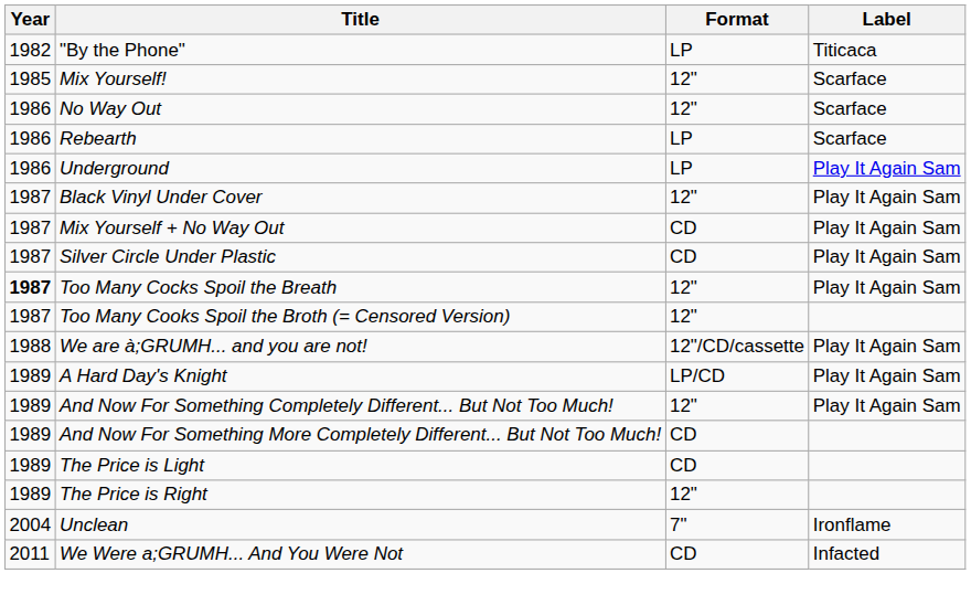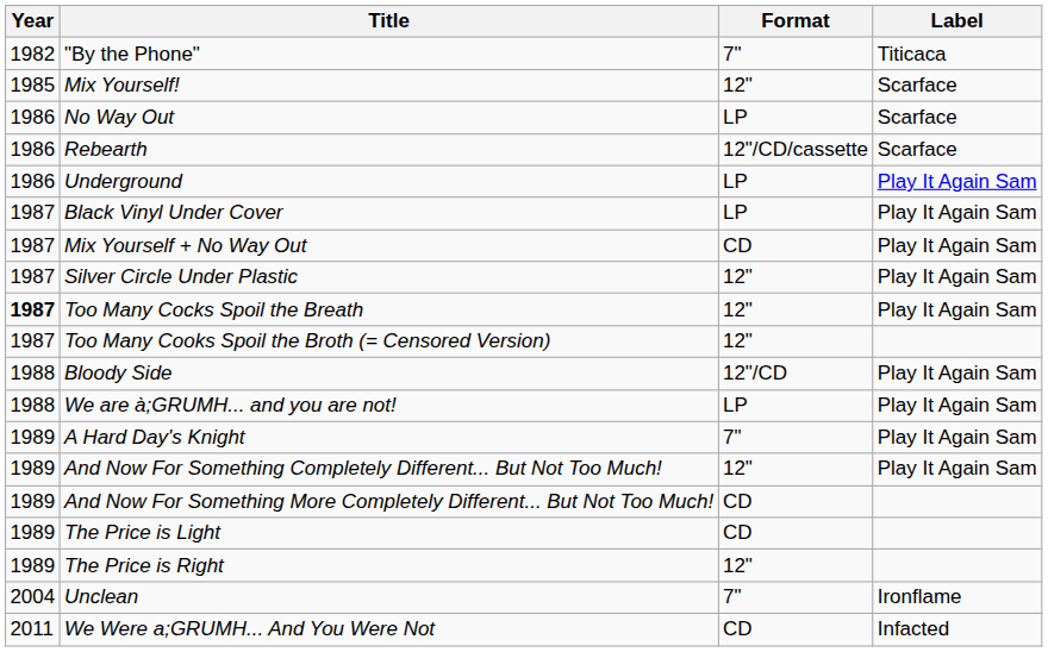 <table class="wikitable">
 <tr>
 <th>Year</th>
 <th>Title</th>
 <th>Format</th>
 <th>Label</th>
 </tr>
 <tr>
 <td>1982</td>
 <td>"By the Phone"</td>
-<td>LP</td>
+<td>7"</td>
 <td>Titicaca</td>
 </tr>
 <tr>
 <td>1985</td>
 <td><em>Mix Yourself!</em></td>
 <td>12"</td>
 <td>Scarface</td>
 </tr>
 <tr>
 <td>1986</td>
 <td><em>No Way Out</em></td>
-<td>12"</td>
+<td>LP</td>
 <td>Scarface</td>
 </tr>
 <tr>
 <td>1986</td>
 <td><em>Rebearth</em></td>
-<td>LP</td>
+<td>12"/CD/cassette</td>
 <td>Scarface</td>
 </tr>
 <tr>
 <td>1986</td>
 <td><em>Underground</em></td>
 <td>LP</td>
 <td><a href='#'>Play It Again Sam</a></td>
 </tr>
 <tr>
 <td>1987</td>
 <td><em>Black Vinyl Under Cover</em></td>
-<td>12"</td>
+<td>LP</td>
 <td>Play It Again Sam</td>
 </tr>
 <tr>
 <td>1987</td>
 <td><em>Mix Yourself + No Way Out</em></td>
 <td>CD</td>
 <td>Play It Again Sam</td>
 </tr>
 <tr>
 <td>1987</td>
 <td><em>Silver Circle Under Plastic</em></td>
-<td>CD</td>
+<td>12"</td>
 <td>Play It Again Sam</td>
 </tr>
 <tr>
 <td><strong>1987</strong></td>
 <td><em>Too Many Cocks Spoil the Breath</em></td>
 <td>12"</td>
 <td>Play It Again Sam</td>
 </tr>
 <tr>
 <td>1987</td>
 <td><em>Too Many Cooks Spoil the Broth (= Censored Version)</em></td>
 <td>12"</td>
 <td></td>
 </tr>
 <tr>
 <td>1988</td>
+<td><em>Bloody Side</em></td>
+<td>12"/CD</td>
+<td>Play It Again Sam</td>
+</tr>
+<tr>
+<td>1988</td>
 <td><em>We are à;GRUMH... and you are not!</em></td>
-<td>12"/CD/cassette</td>
+<td>LP</td>
 <td>Play It Again Sam</td>
 </tr>
 <tr>
 <td>1989</td>
 <td><em>A Hard Day's Knight</em></td>
-<td>LP/CD</td>
+<td>7"</td>
 <td>Play It Again Sam</td>
 </tr>
 <tr>
 <td>1989</td>
 <td><em>And Now For Something Completely Different... But Not Too Much!</em></td>
 <td>12"</td>
 <td>Play It Again Sam</td>
 </tr>
 <tr>
 <td>1989</td>
 <td><em>And Now For Something More Completely Different... But Not Too Much!</em></td>
 <td>CD</td>
 <td></td>
 </tr>
 <tr>
 <td>1989</td>
 <td><em>The Price is Light</em></td>
 <td>CD</td>
 <td></td>
 </tr>
 <tr>
 <td>1989</td>
 <td><em>The Price is Right</em></td>
 <td>12"</td>
 <td></td>
 </tr>
 <tr>
 <td>2004</td>
 <td><em>Unclean</em></td>
 <td>7"</td>
 <td>Ironflame</td>
 </tr>
 <tr>
 <td>2011</td>
 <td><em>We Were a;GRUMH... And You Were Not</em></td>
 <td>CD</td>
 <td>Infacted</td>
 </tr>
 </table>
